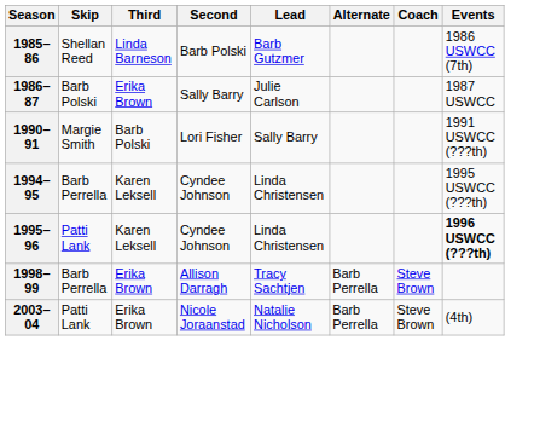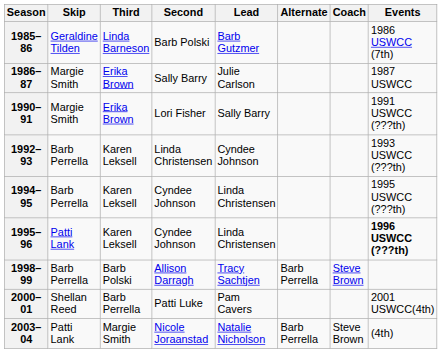 <table class="wikitable">
 <tr>
 <th scope="col">Season</th>
 <th scope="col">Skip</th>
 <th scope="col">Third</th>
 <th scope="col">Second</th>
 <th scope="col">Lead</th>
 <th scope="col">Alternate</th>
 <th scope="col">Coach</th>
 <th scope="col">Events</th>
 </tr>
 <tr>
 <th scope="row">1985–86</th>
-<td>Shellan Reed</td>
+<td><a href='#'>Geraldine Tilden</a></td>
 <td><a href='#'>Linda Barneson</a></td>
 <td>Barb Polski</td>
 <td><a href='#'>Barb Gutzmer</a></td>
 <td></td>
 <td></td>
 <td>1986 <a href='#'>USWCC</a> <br> (7th)</td>
 </tr>
 <tr>
 <th scope="row">1986–87</th>
-<td>Barb Polski</td>
+<td>Margie Smith</td>
 <td><a href='#'>Erika Brown</a></td>
 <td>Sally Barry</td>
 <td>Julie Carlson</td>
 <td></td>
 <td></td>
 <td>1987 USWCC </td>
 </tr>
 <tr>
 <th scope="row">1990–91</th>
 <td>Margie Smith</td>
-<td>Barb Polski</td>
+<td><a href='#'>Erika Brown</a></td>
 <td>Lori Fisher</td>
 <td>Sally Barry</td>
 <td></td>
 <td></td>
 <td>1991 USWCC (???th)</td>
+</tr>
+<tr>
+<th scope="row">1992–93</th>
+<td>Barb Perrella</td>
+<td>Karen Leksell</td>
+<td>Linda Christensen</td>
+<td>Cyndee Johnson</td>
+<td></td>
+<td></td>
+<td>1993 USWCC (???th)</td>
 </tr>
 <tr>
 <th scope="row">1994–95</th>
 <td>Barb Perrella</td>
 <td>Karen Leksell</td>
 <td>Cyndee Johnson</td>
 <td>Linda Christensen</td>
 <td></td>
 <td></td>
 <td>1995 USWCC (???th)</td>
 </tr>
 <tr>
 <th scope="row">1995–96</th>
 <td><a href='#'>Patti Lank</a></td>
 <td>Karen Leksell</td>
 <td>Cyndee Johnson</td>
 <td>Linda Christensen</td>
 <td></td>
 <td></td>
 <td><strong>1996 USWCC (???th)</strong></td>
 </tr>
 <tr>
 <th scope="row">1998–99</th>
 <td>Barb Perrella</td>
-<td><a href='#'>Erika Brown</a></td>
+<td>Barb Polski</td>
 <td><a href='#'>Allison Darragh</a></td>
 <td><a href='#'>Tracy Sachtjen</a></td>
 <td>Barb Perrella</td>
 <td><a href='#'>Steve Brown</a></td>
 <td> </td>
 </tr>
 <tr>
+<th scope="row">2000–01</th>
+<td>Shellan Reed</td>
+<td>Barb Perrella</td>
+<td>Patti Luke</td>
+<td>Pam Cavers</td>
+<td></td>
+<td></td>
+<td>2001 USWCC(4th)</td>
+</tr>
+<tr>
 <th scope="row">2003–04</th>
 <td>Patti Lank</td>
-<td>Erika Brown</td>
+<td>Margie Smith</td>
 <td><a href='#'>Nicole Joraanstad</a></td>
 <td><a href='#'>Natalie Nicholson</a></td>
 <td>Barb Perrella</td>
 <td>Steve Brown</td>
 <td> (4th)</td>
 </tr>
 </table>
